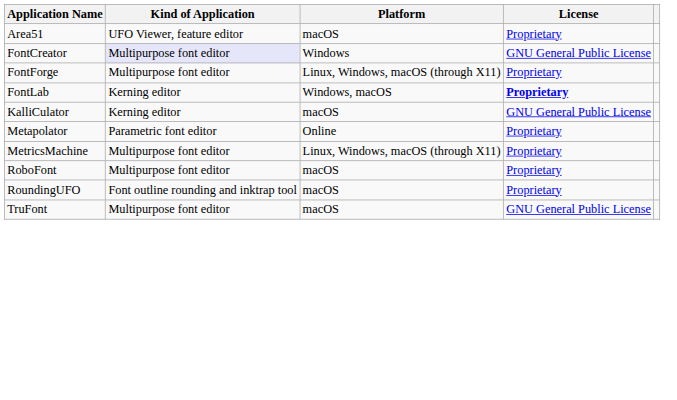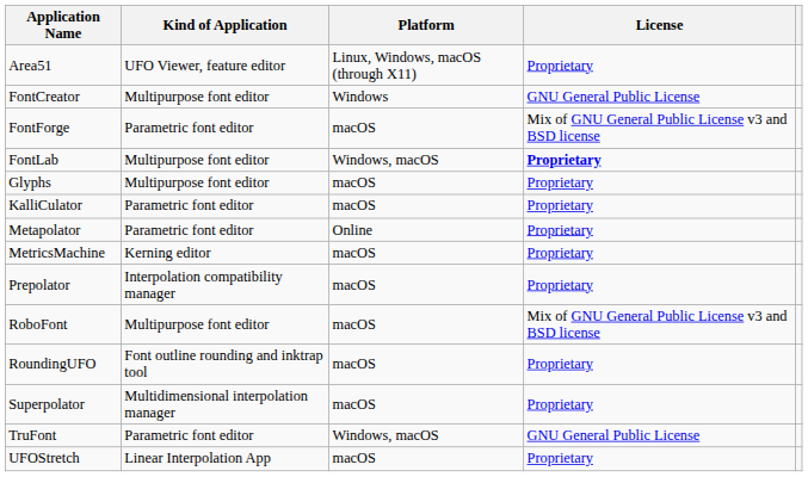 <table class="wikitable">
 <tr>
 <th>Application Name</th>
 <th>Kind of Application</th>
 <th>Platform</th>
 <th>License</th>
 <th></th>
 </tr>
 <tr>
 <td>Area51</td>
 <td>UFO Viewer, feature editor</td>
-<td>macOS</td>
+<td>Linux, Windows, macOS (through X11)</td>
 <td><a href='#'>Proprietary</a></td>
 <td></td>
 </tr>
 <tr>
 <td>FontCreator</td>
-<td style="background: lavender;">Multipurpose font editor</td>
+<td>Multipurpose font editor</td>
 <td>Windows</td>
 <td><a href='#'>GNU General Public License</a></td>
 <td></td>
 </tr>
 <tr>
 <td>FontForge</td>
-<td>Multipurpose font editor</td>
-<td>Linux, Windows, macOS (through X11)</td>
-<td><a href='#'>Proprietary</a></td>
+<td>Parametric font editor</td>
+<td>macOS</td>
+<td>Mix of <a href='#'>GNU General Public License</a> v3 and <a href='#'>BSD license</a></td>
 <td></td>
 </tr>
 <tr>
 <td>FontLab</td>
-<td>Kerning editor</td>
+<td>Multipurpose font editor</td>
 <td>Windows, macOS</td>
 <td><strong><a href='#'>Proprietary</a></strong></td>
 <td></td>
 </tr>
 <tr>
+<td>Glyphs</td>
+<td>Multipurpose font editor</td>
+<td>macOS</td>
+<td><a href='#'>Proprietary</a></td>
+<td></td>
+</tr>
+<tr>
 <td>KalliCulator</td>
-<td>Kerning editor</td>
+<td>Parametric font editor</td>
 <td>macOS</td>
-<td><a href='#'>GNU General Public License</a></td>
+<td><a href='#'>Proprietary</a></td>
 <td></td>
 </tr>
 <tr>
 <td>Metapolator</td>
 <td>Parametric font editor</td>
 <td>Online</td>
 <td><a href='#'>Proprietary</a></td>
 <td></td>
 </tr>
 <tr>
 <td>MetricsMachine</td>
-<td>Multipurpose font editor</td>
-<td>Linux, Windows, macOS (through X11)</td>
+<td>Kerning editor</td>
+<td>macOS</td>
+<td><a href='#'>Proprietary</a></td>
+<td></td>
+</tr>
+<tr>
+<td>Prepolator</td>
+<td>Interpolation compatibility manager</td>
+<td>macOS</td>
 <td><a href='#'>Proprietary</a></td>
 <td></td>
 </tr>
 <tr>
 <td>RoboFont</td>
 <td>Multipurpose font editor</td>
 <td>macOS</td>
-<td><a href='#'>Proprietary</a></td>
+<td>Mix of <a href='#'>GNU General Public License</a> v3 and <a href='#'>BSD license</a></td>
 <td></td>
 </tr>
 <tr>
 <td>RoundingUFO</td>
 <td>Font outline rounding and inktrap tool</td>
 <td>macOS</td>
 <td><a href='#'>Proprietary</a></td>
 <td></td>
 </tr>
 <tr>
+<td>Superpolator</td>
+<td>Multidimensional interpolation manager</td>
+<td>macOS</td>
+<td><a href='#'>Proprietary</a></td>
+<td></td>
+</tr>
+<tr>
 <td>TruFont</td>
-<td>Multipurpose font editor</td>
-<td>macOS</td>
+<td>Parametric font editor</td>
+<td>Windows, macOS</td>
 <td><a href='#'>GNU General Public License</a></td>
 <td></td>
 </tr>
+<tr>
+<td>UFOStretch</td>
+<td>Linear Interpolation App</td>
+<td>macOS</td>
+<td><a href='#'>Proprietary</a></td>
+<td></td>
+</tr>
 </table>
